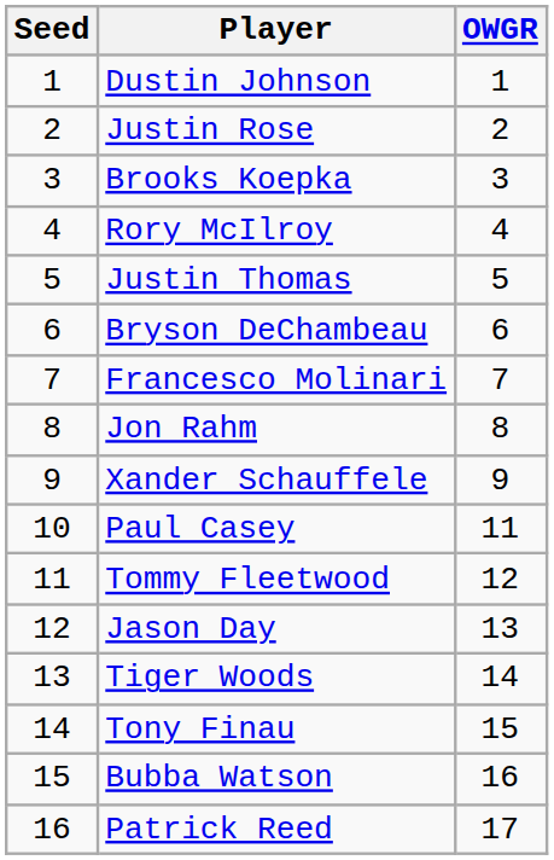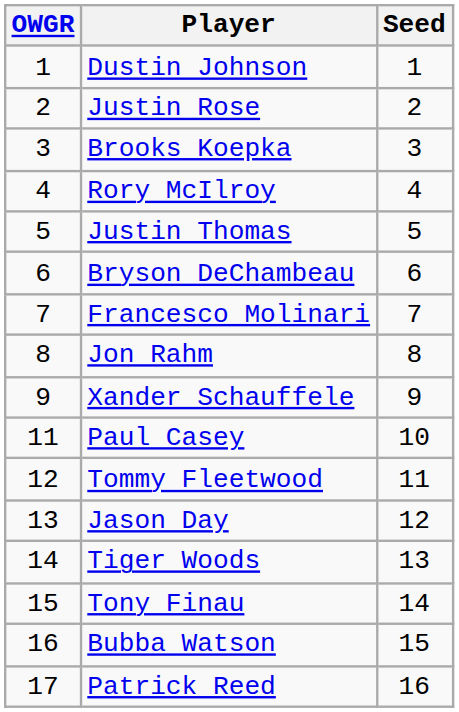 <table class=wikitable style=font-size:85%;text-align:center>
 <tr>
+<th><a href='#'>OWGR</a></th>
+<th>Player</th>
 <th>Seed</th>
-<th>Player</th>
-<th><a href='#'>OWGR</a></th>
 </tr>
 <tr>
 <td>1</td>
 <td style="text-align:left;"> <a href='#'>Dustin Johnson</a></td>
 <td>1</td>
 </tr>
 <tr>
 <td>2</td>
 <td style="text-align:left;"> <a href='#'>Justin Rose</a></td>
 <td>2</td>
 </tr>
 <tr>
 <td>3</td>
 <td style="text-align:left;"> <a href='#'>Brooks Koepka</a></td>
 <td>3</td>
 </tr>
 <tr>
 <td>4</td>
 <td style="text-align:left;"> <a href='#'>Rory McIlroy</a></td>
 <td>4</td>
 </tr>
 <tr>
 <td>5</td>
 <td style="text-align:left;"> <a href='#'>Justin Thomas</a></td>
 <td>5</td>
 </tr>
 <tr>
 <td>6</td>
 <td style="text-align:left;"> <a href='#'>Bryson DeChambeau</a></td>
 <td>6</td>
 </tr>
 <tr>
 <td>7</td>
 <td style="text-align:left;"> <a href='#'>Francesco Molinari</a></td>
 <td>7</td>
 </tr>
 <tr>
 <td>8</td>
 <td style="text-align:left;"> <a href='#'>Jon Rahm</a></td>
 <td>8</td>
 </tr>
 <tr>
 <td>9</td>
 <td style="text-align:left;"> <a href='#'>Xander Schauffele</a></td>
 <td>9</td>
 </tr>
 <tr>
+<td>11</td>
+<td style="text-align:left;"> <a href='#'>Paul Casey</a></td>
 <td>10</td>
-<td style="text-align:left;"> <a href='#'>Paul Casey</a></td>
+</tr>
+<tr>
+<td>12</td>
+<td style="text-align:left;"> <a href='#'>Tommy Fleetwood</a></td>
 <td>11</td>
 </tr>
 <tr>
-<td>11</td>
-<td style="text-align:left;"> <a href='#'>Tommy Fleetwood</a></td>
+<td>13</td>
+<td style="text-align:left;"> <a href='#'>Jason Day</a></td>
 <td>12</td>
 </tr>
 <tr>
-<td>12</td>
-<td style="text-align:left;"> <a href='#'>Jason Day</a></td>
+<td>14</td>
+<td style="text-align:left;"> <a href='#'>Tiger Woods</a></td>
 <td>13</td>
 </tr>
 <tr>
-<td>13</td>
-<td style="text-align:left;"> <a href='#'>Tiger Woods</a></td>
+<td>15</td>
+<td style="text-align:left;"> <a href='#'>Tony Finau</a></td>
 <td>14</td>
 </tr>
 <tr>
-<td>14</td>
-<td style="text-align:left;"> <a href='#'>Tony Finau</a></td>
+<td>16</td>
+<td style="text-align:left;"> <a href='#'>Bubba Watson</a></td>
 <td>15</td>
 </tr>
 <tr>
-<td>15</td>
-<td style="text-align:left;"> <a href='#'>Bubba Watson</a></td>
+<td>17</td>
+<td style="text-align:left;"> <a href='#'>Patrick Reed</a></td>
 <td>16</td>
 </tr>
-<tr>
-<td>16</td>
-<td style="text-align:left;"> <a href='#'>Patrick Reed</a></td>
-<td>17</td>
-</tr>
 </table>
